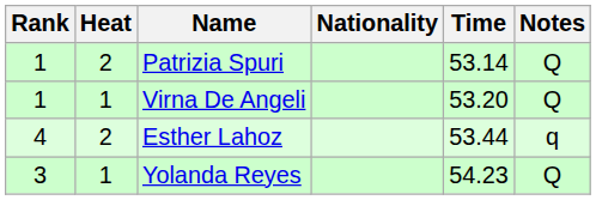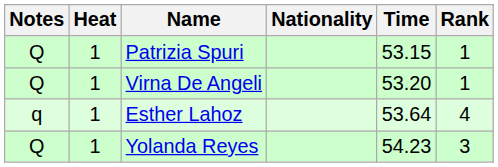 <table class="wikitable sortable" style="text-align:center">
 <tr>
-<th>Rank</th>
+<th>Notes</th>
 <th>Heat</th>
 <th>Name</th>
 <th>Nationality</th>
 <th>Time</th>
-<th>Notes</th>
+<th>Rank</th>
 </tr>
 <tr bgcolor=ccffcc>
+<td>Q</td>
 <td>1</td>
-<td>2</td>
 <td align=left><a href='#'>Patrizia Spuri</a></td>
 <td align=left></td>
-<td>53.14</td>
-<td>Q</td>
+<td>53.15</td>
+<td>1</td>
 </tr>
 <tr bgcolor=ccffcc>
-<td>1</td>
+<td>Q</td>
 <td>1</td>
 <td align=left><a href='#'>Virna De Angeli</a></td>
 <td align=left></td>
 <td>53.20</td>
-<td>Q</td>
+<td>1</td>
 </tr>
 <tr bgcolor=ddffdd>
-<td>4</td>
-<td>2</td>
+<td>q</td>
+<td>1</td>
 <td align=left><a href='#'>Esther Lahoz</a></td>
 <td align=left></td>
-<td>53.44</td>
-<td>q</td>
+<td>53.64</td>
+<td>4</td>
 </tr>
 <tr bgcolor=ccffcc>
-<td>3</td>
+<td>Q</td>
 <td>1</td>
 <td align=left><a href='#'>Yolanda Reyes</a></td>
 <td align=left></td>
 <td>54.23</td>
-<td>Q</td>
+<td>3</td>
 </tr>
 </table>
